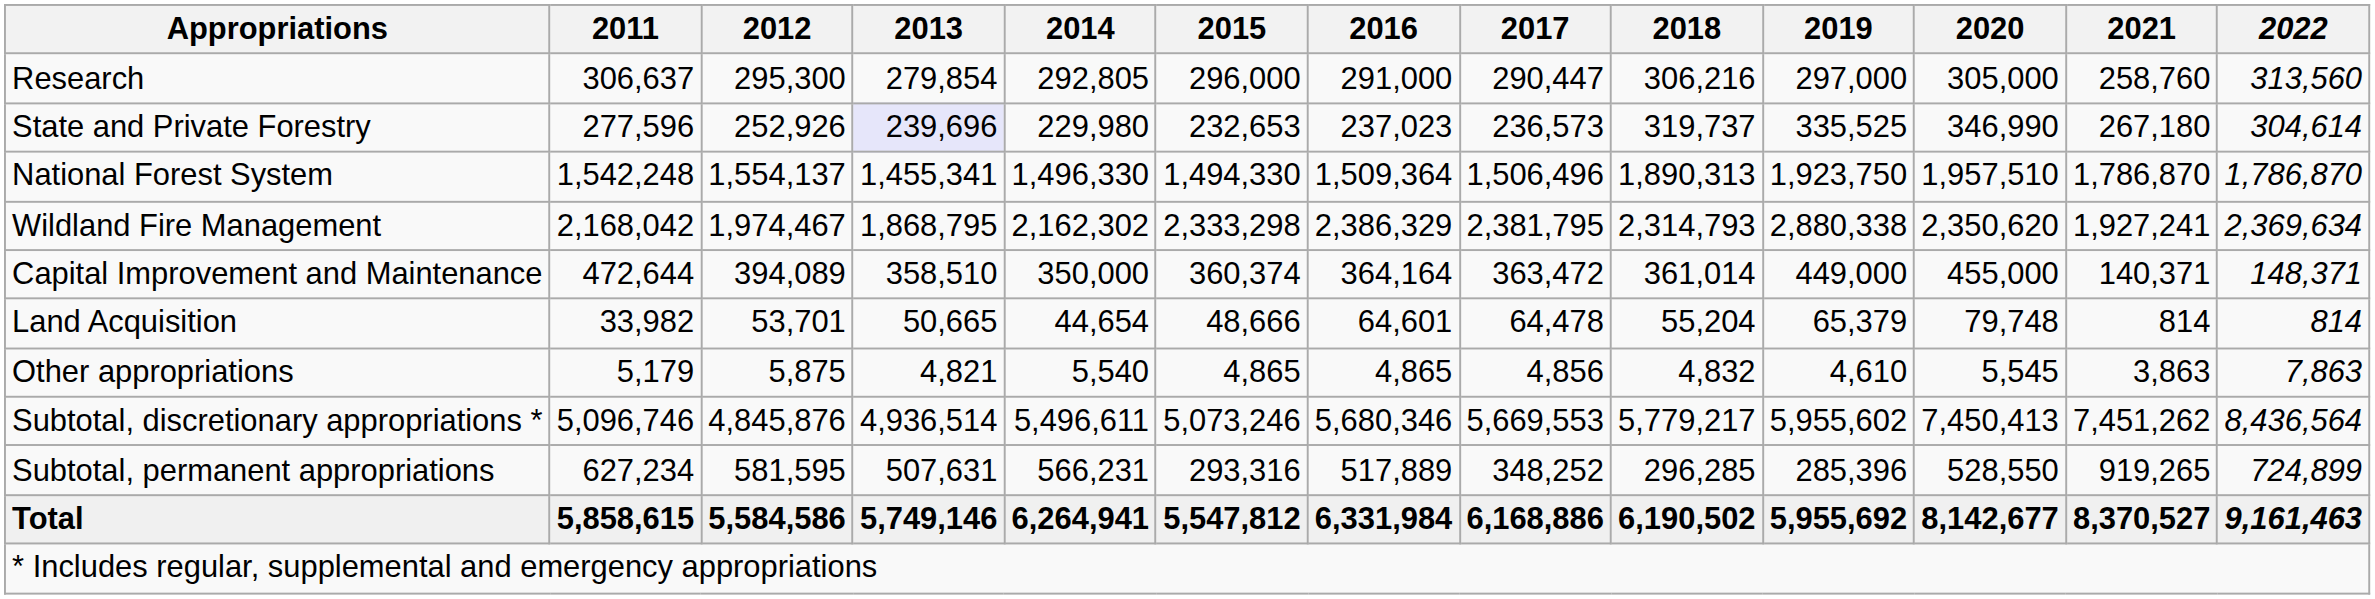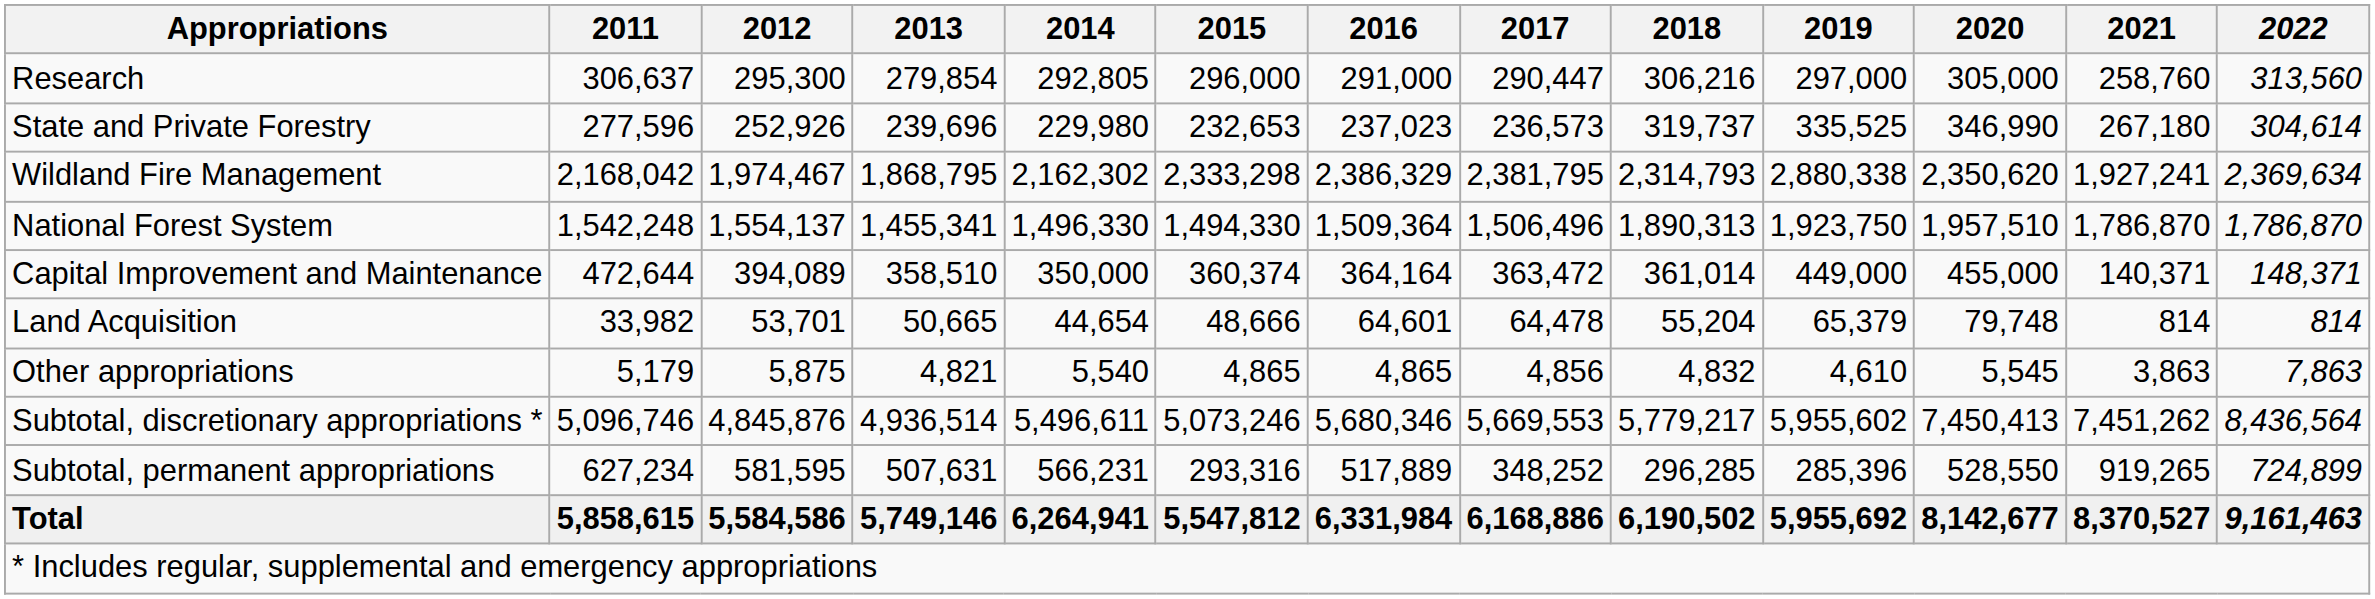 <table class="wikitable" style="text-align:right">
 <tr>
 <th>Appropriations</th>
 <th>2011</th>
 <th>2012</th>
 <th>2013</th>
 <th>2014</th>
 <th>2015</th>
 <th>2016</th>
 <th>2017</th>
 <th>2018</th>
 <th>2019</th>
 <th>2020</th>
 <th>2021</th>
 <th><em>2022</em></th>
 </tr>
 <tr>
 <td style="text-align:left">Research</td>
 <td>306,637</td>
 <td>295,300</td>
 <td>279,854</td>
 <td>292,805</td>
 <td>296,000</td>
 <td>291,000</td>
 <td>290,447</td>
 <td>306,216</td>
 <td>297,000</td>
 <td>305,000</td>
 <td>258,760</td>
 <td><em>313,560</em></td>
 </tr>
 <tr>
 <td style="text-align:left">State and Private Forestry</td>
 <td>277,596</td>
 <td>252,926</td>
-<td style="background: lavender;">239,696</td>
+<td>239,696</td>
 <td>229,980</td>
 <td>232,653</td>
 <td>237,023</td>
 <td>236,573</td>
 <td>319,737</td>
 <td>335,525</td>
 <td>346,990</td>
 <td>267,180</td>
 <td><em>304,614</em></td>
+</tr>
+<tr>
+<td style="text-align:left">Wildland Fire Management</td>
+<td>2,168,042</td>
+<td>1,974,467</td>
+<td>1,868,795</td>
+<td>2,162,302</td>
+<td>2,333,298</td>
+<td>2,386,329</td>
+<td>2,381,795</td>
+<td>2,314,793</td>
+<td>2,880,338</td>
+<td>2,350,620</td>
+<td>1,927,241</td>
+<td><em>2,369,634</em></td>
 </tr>
 <tr>
 <td style="text-align:left">National Forest System</td>
 <td>1,542,248</td>
 <td>1,554,137</td>
 <td>1,455,341</td>
 <td>1,496,330</td>
 <td>1,494,330</td>
 <td>1,509,364</td>
 <td>1,506,496</td>
 <td>1,890,313</td>
 <td>1,923,750</td>
 <td>1,957,510</td>
 <td>1,786,870</td>
 <td><em>1,786,870</em></td>
-</tr>
-<tr>
-<td style="text-align:left">Wildland Fire Management</td>
-<td>2,168,042</td>
-<td>1,974,467</td>
-<td>1,868,795</td>
-<td>2,162,302</td>
-<td>2,333,298</td>
-<td>2,386,329</td>
-<td>2,381,795</td>
-<td>2,314,793</td>
-<td>2,880,338</td>
-<td>2,350,620</td>
-<td>1,927,241</td>
-<td><em>2,369,634</em></td>
 </tr>
 <tr>
 <td style="text-align:left">Capital Improvement and Maintenance</td>
 <td>472,644</td>
 <td>394,089</td>
 <td>358,510</td>
 <td>350,000</td>
 <td>360,374</td>
 <td>364,164</td>
 <td>363,472</td>
 <td>361,014</td>
 <td>449,000</td>
 <td>455,000</td>
 <td>140,371</td>
 <td><em>148,371</em></td>
 </tr>
 <tr>
 <td style="text-align:left">Land Acquisition</td>
 <td>33,982</td>
 <td>53,701</td>
 <td>50,665</td>
 <td>44,654</td>
 <td>48,666</td>
 <td>64,601</td>
 <td>64,478</td>
 <td>55,204</td>
 <td>65,379</td>
 <td>79,748</td>
 <td>814</td>
 <td><em>814</em></td>
 </tr>
 <tr>
 <td style="text-align:left">Other appropriations</td>
 <td>5,179</td>
 <td>5,875</td>
 <td>4,821</td>
 <td>5,540</td>
 <td>4,865</td>
 <td>4,865</td>
 <td>4,856</td>
 <td>4,832</td>
 <td>4,610</td>
 <td>5,545</td>
 <td>3,863</td>
 <td><em>7,863</em></td>
 </tr>
 <tr>
 <td style="text-align:left">Subtotal, discretionary appropriations *</td>
 <td>5,096,746</td>
 <td>4,845,876</td>
 <td>4,936,514</td>
 <td>5,496,611</td>
 <td>5,073,246</td>
 <td>5,680,346</td>
 <td>5,669,553</td>
 <td>5,779,217</td>
 <td>5,955,602</td>
 <td>7,450,413</td>
 <td>7,451,262</td>
 <td><em>8,436,564</em></td>
 </tr>
 <tr>
 <td style="text-align:left">Subtotal, permanent appropriations</td>
 <td>627,234</td>
 <td>581,595</td>
 <td>507,631</td>
 <td>566,231</td>
 <td>293,316</td>
 <td>517,889</td>
 <td>348,252</td>
 <td>296,285</td>
 <td>285,396</td>
 <td>528,550</td>
 <td>919,265</td>
 <td><em>724,899</em></td>
 </tr>
 <tr style="background-color:#f0f0f0; font-weight:bold;">
 <td style="text-align:left">Total</td>
 <td>5,858,615</td>
 <td>5,584,586</td>
 <td>5,749,146</td>
 <td>6,264,941</td>
 <td>5,547,812</td>
 <td>6,331,984</td>
 <td>6,168,886</td>
 <td>6,190,502</td>
 <td>5,955,692</td>
 <td>8,142,677</td>
 <td>8,370,527</td>
 <td><em>9,161,463</em></td>
 </tr>
 <tr>
 <td colspan="13" style="text-align:left">* Includes regular, supplemental and emergency appropriations</td>
 </tr>
 </table>
